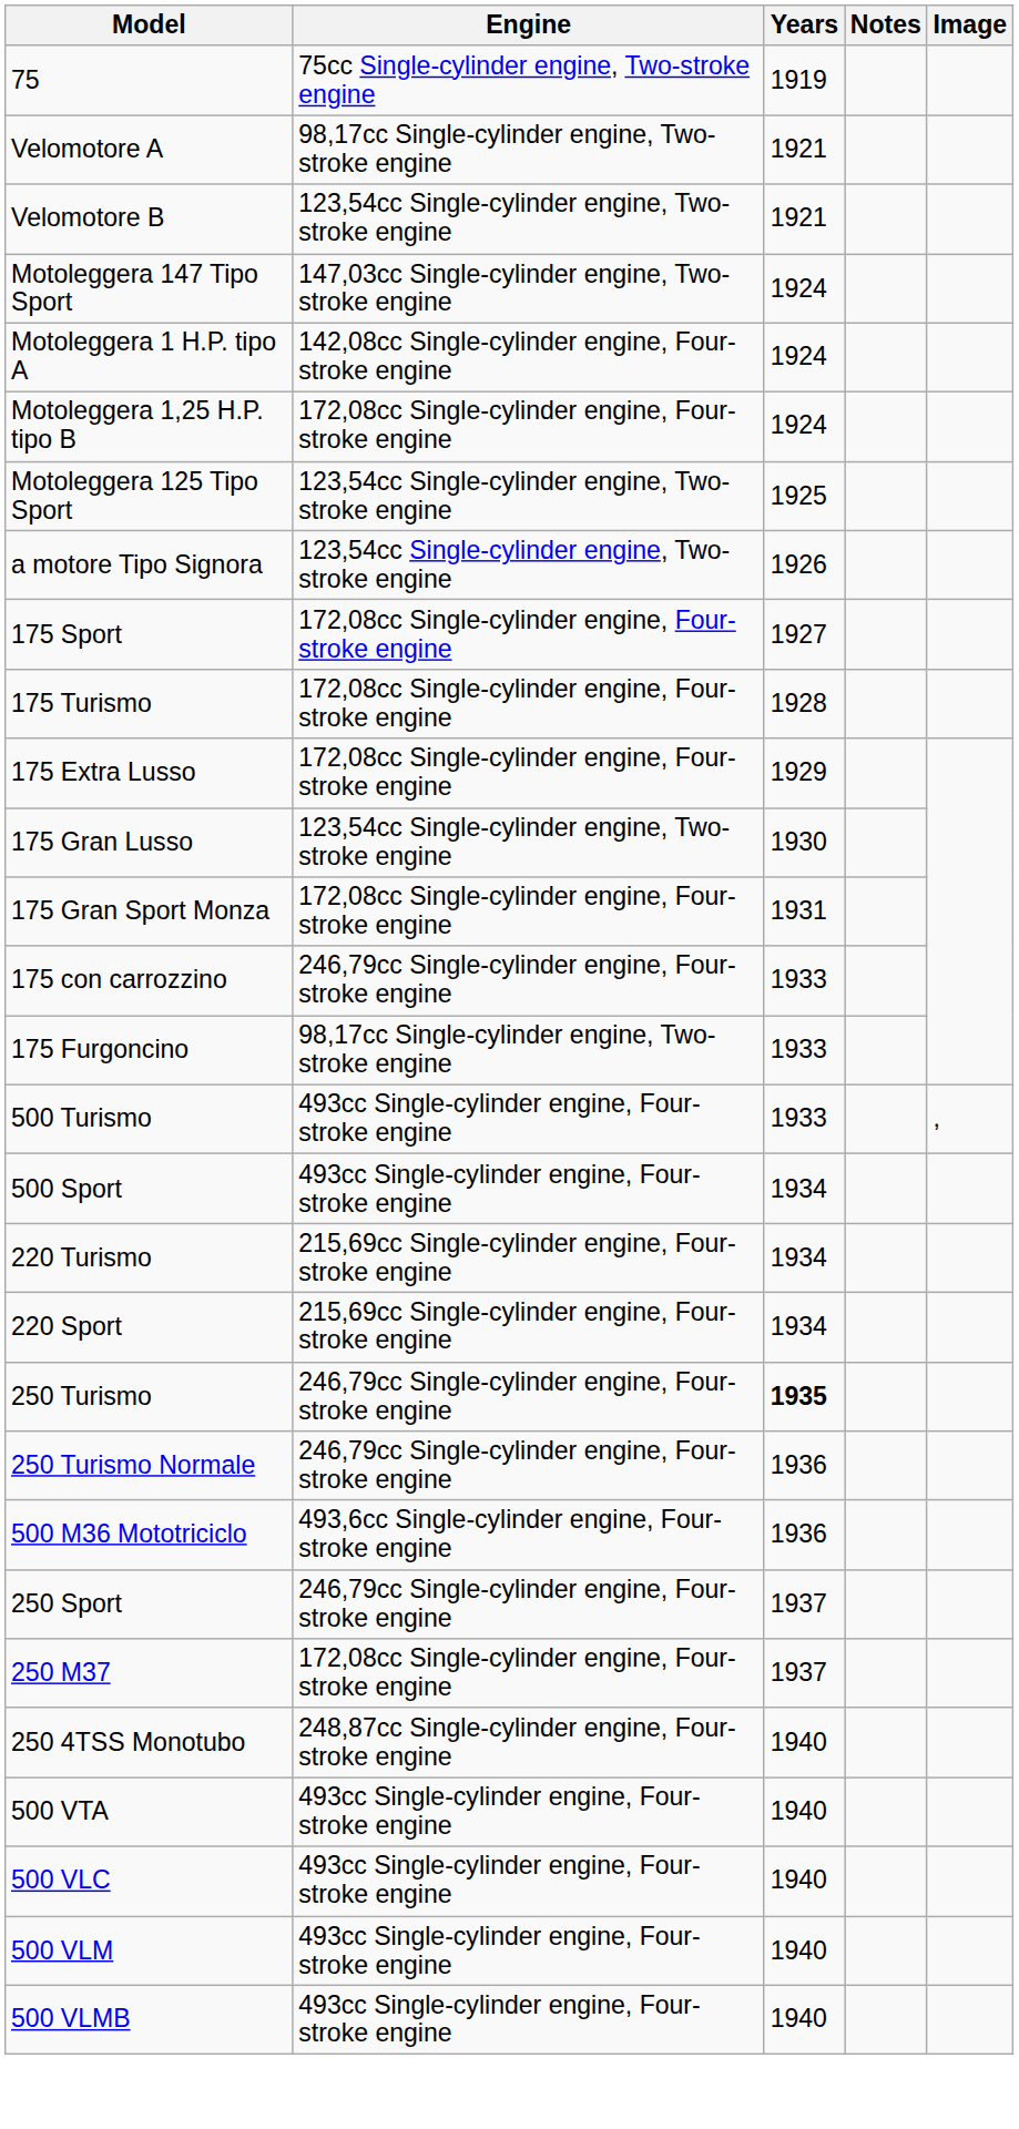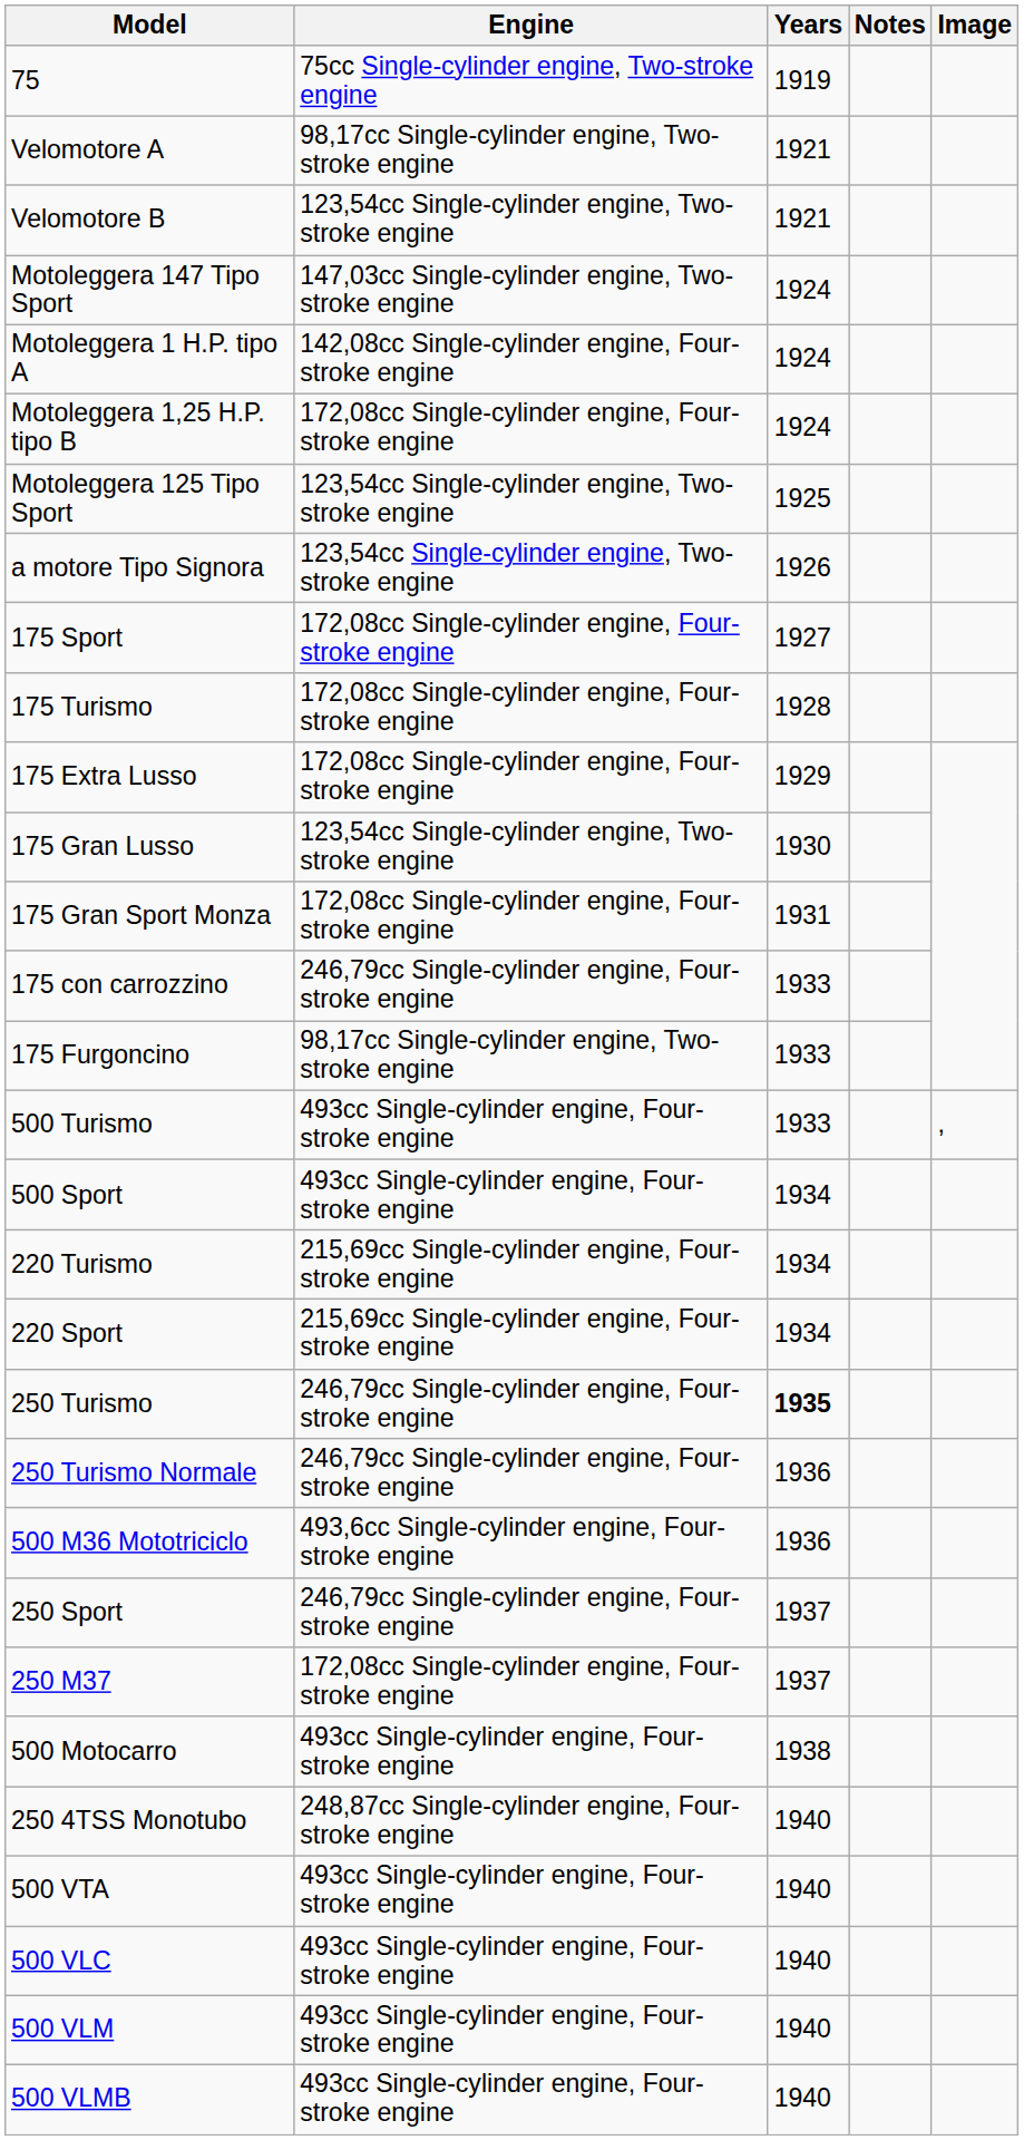 <table class="wikitable sortable" style="width:50%">
 <tr>
 <th>Model</th>
 <th>Engine</th>
 <th>Years</th>
 <th>Notes</th>
 <th>Image</th>
 </tr>
 <tr>
 <td>75</td>
 <td>75cc <a href='#'>Single-cylinder engine</a>, <a href='#'>Two-stroke engine</a></td>
 <td>1919</td>
 <td></td>
 </tr>
 <tr>
 <td>Velomotore A</td>
 <td>98,17cc Single-cylinder engine, Two-stroke engine</td>
 <td>1921</td>
 <td></td>
 <td></td>
 </tr>
 <tr>
 <td>Velomotore B</td>
 <td>123,54cc Single-cylinder engine, Two-stroke engine</td>
 <td>1921</td>
 <td></td>
 <td></td>
 </tr>
 <tr>
 <td>Motoleggera 147 Tipo Sport</td>
 <td>147,03cc Single-cylinder engine, Two-stroke engine</td>
 <td>1924</td>
 <td></td>
 <td></td>
 </tr>
 <tr>
 <td>Motoleggera 1 H.P. tipo A</td>
 <td>142,08cc Single-cylinder engine, Four-stroke engine</td>
 <td>1924</td>
 <td></td>
 <td></td>
 </tr>
 <tr>
 <td>Motoleggera 1,25 H.P. tipo B</td>
 <td>172,08cc Single-cylinder engine, Four-stroke engine</td>
 <td>1924</td>
 <td></td>
 <td></td>
 </tr>
 <tr>
 <td>Motoleggera 125 Tipo Sport</td>
 <td>123,54cc Single-cylinder engine, Two-stroke engine</td>
 <td>1925</td>
 <td></td>
 <td></td>
 </tr>
 <tr>
 <td> a motore Tipo Signora</td>
 <td>123,54cc <a href='#'>Single-cylinder engine</a>, Two-stroke engine</td>
 <td>1926</td>
 <td></td>
 <td></td>
 </tr>
 <tr>
 <td>175 Sport</td>
 <td>172,08cc Single-cylinder engine, <a href='#'>Four-stroke engine</a></td>
 <td>1927</td>
 <td></td>
 <td></td>
 </tr>
 <tr>
 <td>175 Turismo</td>
 <td>172,08cc Single-cylinder engine, Four-stroke engine</td>
 <td>1928</td>
 <td></td>
 <td></td>
 </tr>
 <tr>
 <td>175 Extra Lusso</td>
 <td>172,08cc Single-cylinder engine, Four-stroke engine</td>
 <td>1929</td>
 <td></td>
 </tr>
 <tr>
 <td>175 Gran Lusso</td>
 <td>123,54cc Single-cylinder engine, Two-stroke engine</td>
 <td>1930</td>
 <td></td>
 </tr>
 <tr>
 <td>175 Gran Sport Monza</td>
 <td>172,08cc Single-cylinder engine, Four-stroke engine</td>
 <td>1931</td>
 <td></td>
 </tr>
 <tr>
 <td>175 con carrozzino</td>
 <td>246,79cc Single-cylinder engine, Four-stroke engine</td>
 <td>1933</td>
 <td></td>
 </tr>
 <tr>
 <td>175 Furgoncino</td>
 <td>98,17cc Single-cylinder engine, Two-stroke engine</td>
 <td>1933</td>
 <td></td>
 </tr>
 <tr>
 <td>500 Turismo</td>
 <td>493cc Single-cylinder engine, Four-stroke engine</td>
 <td>1933</td>
 <td></td>
 <td>, </td>
 </tr>
 <tr>
 <td>500 Sport</td>
 <td>493cc Single-cylinder engine, Four-stroke engine</td>
 <td>1934</td>
 <td></td>
 <td></td>
 </tr>
 <tr>
 <td>220 Turismo</td>
 <td>215,69cc Single-cylinder engine, Four-stroke engine</td>
 <td>1934</td>
 <td></td>
 </tr>
 <tr>
 <td>220 Sport</td>
 <td>215,69cc Single-cylinder engine, Four-stroke engine</td>
 <td>1934</td>
 <td></td>
 <td></td>
 </tr>
 <tr>
 <td>250 Turismo</td>
 <td>246,79cc Single-cylinder engine, Four-stroke engine</td>
 <td><strong>1935</strong></td>
 <td></td>
 <td></td>
 </tr>
 <tr>
 <td><a href='#'>250 Turismo Normale</a></td>
 <td>246,79cc Single-cylinder engine, Four-stroke engine</td>
 <td>1936</td>
 <td></td>
 <td></td>
 </tr>
 <tr>
 <td><a href='#'>500 M36 Mototriciclo</a></td>
 <td>493,6cc Single-cylinder engine, Four-stroke engine</td>
 <td>1936</td>
 <td></td>
 <td></td>
 </tr>
 <tr>
 <td>250 Sport</td>
 <td>246,79cc Single-cylinder engine, Four-stroke engine</td>
 <td>1937</td>
 <td></td>
 <td></td>
 </tr>
 <tr>
 <td><a href='#'>250 M37</a></td>
 <td>172,08cc Single-cylinder engine, Four-stroke engine</td>
 <td>1937</td>
 <td></td>
 <td></td>
 </tr>
 <tr>
+<td>500 Motocarro</td>
+<td>493cc Single-cylinder engine, Four-stroke engine</td>
+<td>1938</td>
+<td></td>
+<td></td>
+</tr>
+<tr>
 <td>250 4TSS Monotubo</td>
 <td>248,87cc Single-cylinder engine, Four-stroke engine</td>
 <td>1940</td>
 <td></td>
 <td></td>
 </tr>
 <tr>
 <td>500 VTA</td>
 <td>493cc Single-cylinder engine, Four-stroke engine</td>
 <td>1940</td>
 <td></td>
 <td></td>
 </tr>
 <tr>
 <td><a href='#'>500 VLC</a></td>
 <td>493cc Single-cylinder engine, Four-stroke engine</td>
 <td>1940</td>
 <td></td>
 <td></td>
 </tr>
 <tr>
 <td><a href='#'>500 VLM</a></td>
 <td>493cc Single-cylinder engine, Four-stroke engine</td>
 <td>1940</td>
 <td></td>
 <td></td>
 </tr>
 <tr>
 <td><a href='#'>500 VLMB</a></td>
 <td>493cc Single-cylinder engine, Four-stroke engine</td>
 <td>1940</td>
 <td></td>
 <td></td>
 </tr>
 </table>
